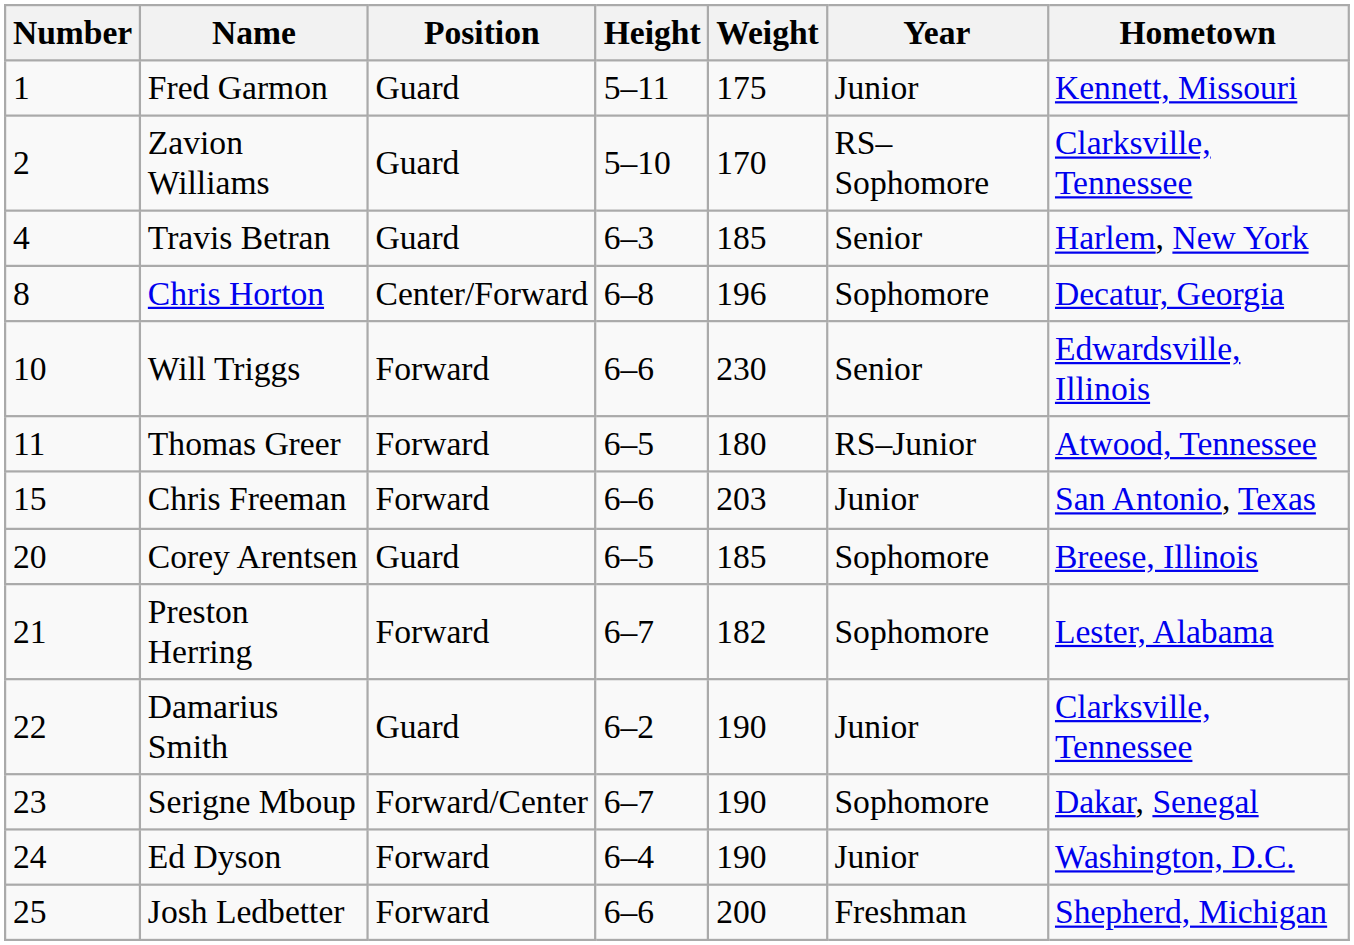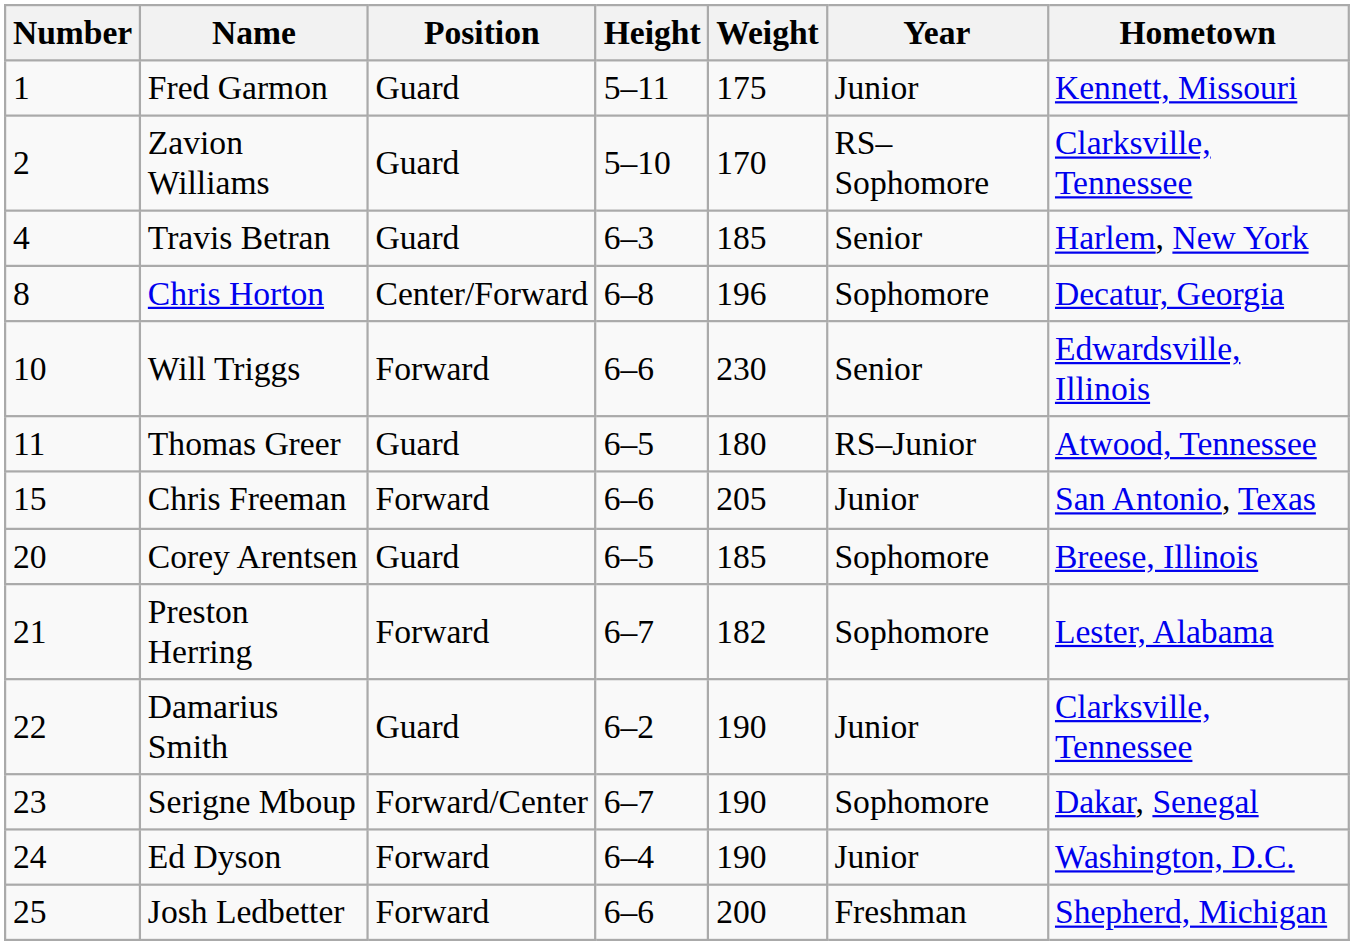 <table class="wikitable" style="font-size: 95%;">
 <tr>
 <th>Number</th>
 <th>Name</th>
 <th>Position</th>
 <th>Height</th>
 <th>Weight</th>
 <th>Year</th>
 <th>Hometown</th>
 </tr>
 <tr>
 <td>1</td>
 <td>Fred Garmon</td>
 <td>Guard</td>
 <td>5–11</td>
 <td>175</td>
 <td>Junior</td>
 <td><a href='#'>Kennett, Missouri</a></td>
 </tr>
 <tr>
 <td>2</td>
 <td>Zavion Williams</td>
 <td>Guard</td>
 <td>5–10</td>
 <td>170</td>
 <td>RS–Sophomore</td>
 <td><a href='#'>Clarksville, Tennessee</a></td>
 </tr>
 <tr>
 <td>4</td>
 <td>Travis Betran</td>
 <td>Guard</td>
 <td>6–3</td>
 <td>185</td>
 <td>Senior</td>
 <td><a href='#'>Harlem</a>, <a href='#'>New York</a></td>
 </tr>
 <tr>
 <td>8</td>
 <td><a href='#'>Chris Horton</a></td>
 <td>Center/Forward</td>
 <td>6–8</td>
 <td>196</td>
 <td>Sophomore</td>
 <td><a href='#'>Decatur, Georgia</a></td>
 </tr>
 <tr>
 <td>10</td>
 <td>Will Triggs</td>
 <td>Forward</td>
 <td>6–6</td>
 <td>230</td>
 <td>Senior</td>
 <td><a href='#'>Edwardsville, Illinois</a></td>
 </tr>
 <tr>
 <td>11</td>
 <td>Thomas Greer</td>
-<td>Forward</td>
+<td>Guard</td>
 <td>6–5</td>
 <td>180</td>
 <td>RS–Junior</td>
 <td><a href='#'>Atwood, Tennessee</a></td>
 </tr>
 <tr>
 <td>15</td>
 <td>Chris Freeman</td>
 <td>Forward</td>
 <td>6–6</td>
-<td>203</td>
+<td>205</td>
 <td>Junior</td>
 <td><a href='#'>San Antonio</a>, <a href='#'>Texas</a></td>
 </tr>
 <tr>
 <td>20</td>
 <td>Corey Arentsen</td>
 <td>Guard</td>
 <td>6–5</td>
 <td>185</td>
 <td>Sophomore</td>
 <td><a href='#'>Breese, Illinois</a></td>
 </tr>
 <tr>
 <td>21</td>
 <td>Preston Herring</td>
 <td>Forward</td>
 <td>6–7</td>
 <td>182</td>
 <td>Sophomore</td>
 <td><a href='#'>Lester, Alabama</a></td>
 </tr>
 <tr>
 <td>22</td>
 <td>Damarius Smith</td>
 <td>Guard</td>
 <td>6–2</td>
 <td>190</td>
 <td>Junior</td>
 <td><a href='#'>Clarksville, Tennessee</a></td>
 </tr>
 <tr>
 <td>23</td>
 <td>Serigne Mboup</td>
 <td>Forward/Center</td>
 <td>6–7</td>
 <td>190</td>
 <td>Sophomore</td>
 <td><a href='#'>Dakar</a>, <a href='#'>Senegal</a></td>
 </tr>
 <tr>
 <td>24</td>
 <td>Ed Dyson</td>
 <td>Forward</td>
 <td>6–4</td>
 <td>190</td>
 <td>Junior</td>
 <td><a href='#'>Washington, D.C.</a></td>
 </tr>
 <tr>
 <td>25</td>
 <td>Josh Ledbetter</td>
 <td>Forward</td>
 <td>6–6</td>
 <td>200</td>
 <td>Freshman</td>
 <td><a href='#'>Shepherd, Michigan</a></td>
 </tr>
 </table>
